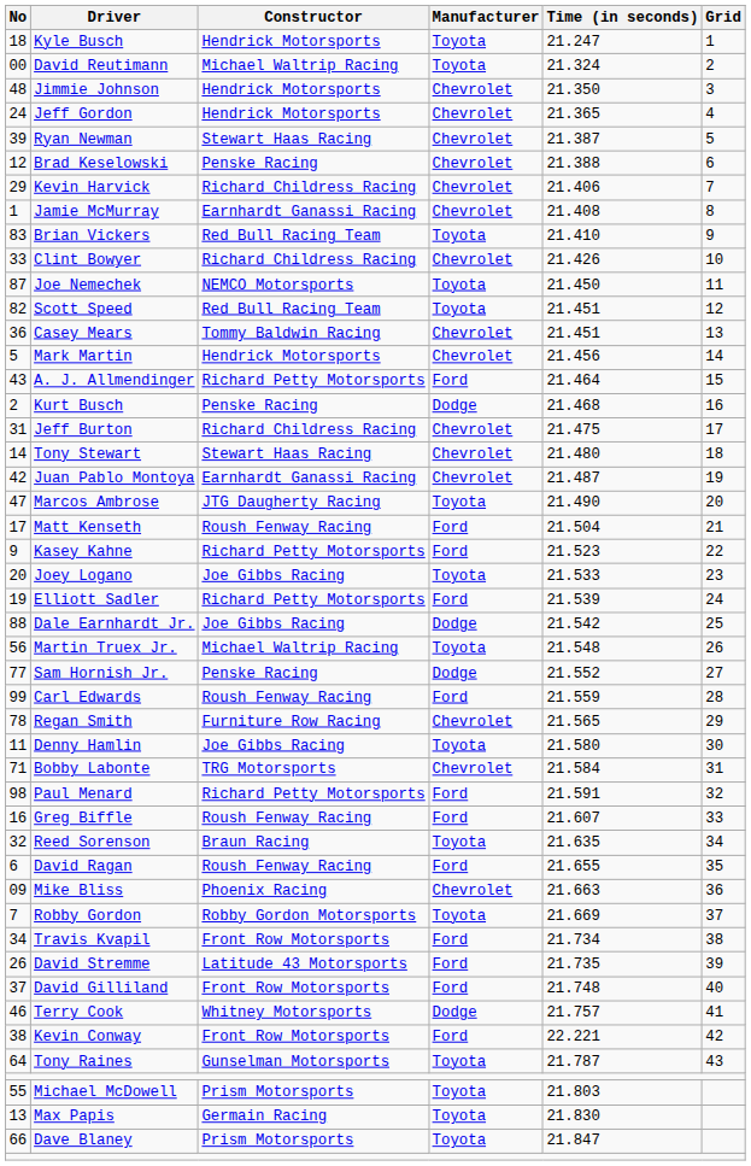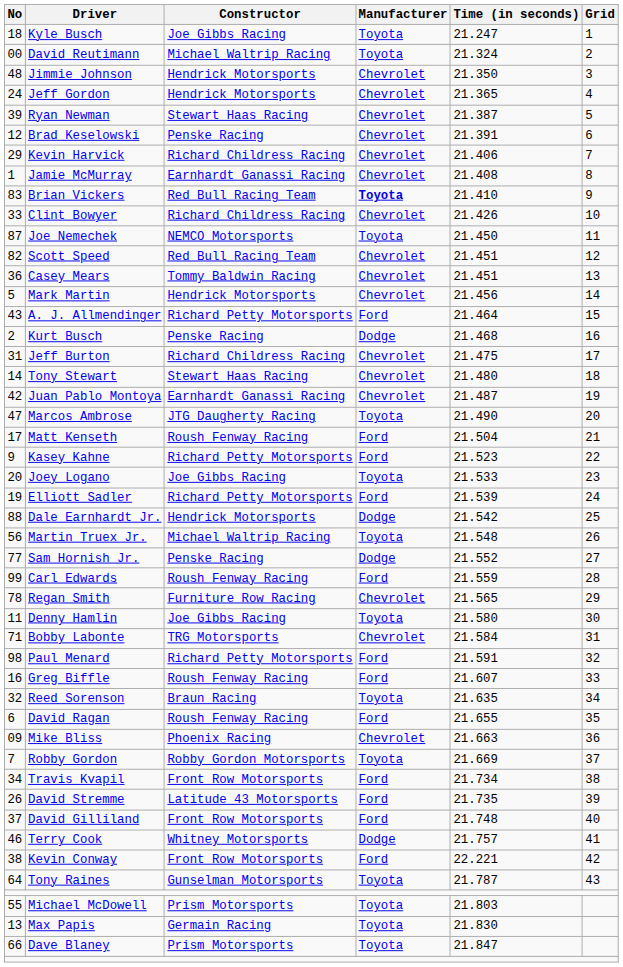 <table class="wikitable">
 <tr>
 <th>No</th>
 <th>Driver</th>
 <th>Constructor</th>
 <th>Manufacturer</th>
 <th>Time (in seconds)</th>
 <th>Grid</th>
 </tr>
 <tr>
 <td>18</td>
 <td><a href='#'>Kyle Busch</a></td>
-<td><a href='#'>Hendrick Motorsports</a></td>
+<td><a href='#'>Joe Gibbs Racing</a></td>
 <td><a href='#'>Toyota</a></td>
 <td>21.247</td>
 <td>1</td>
 </tr>
 <tr>
 <td>00</td>
 <td><a href='#'>David Reutimann</a></td>
 <td><a href='#'>Michael Waltrip Racing</a></td>
 <td><a href='#'>Toyota</a></td>
 <td>21.324</td>
 <td>2</td>
 </tr>
 <tr>
 <td>48</td>
 <td><a href='#'>Jimmie Johnson</a></td>
 <td><a href='#'>Hendrick Motorsports</a></td>
 <td><a href='#'>Chevrolet</a></td>
 <td>21.350</td>
 <td>3</td>
 </tr>
 <tr>
 <td>24</td>
 <td><a href='#'>Jeff Gordon</a></td>
 <td><a href='#'>Hendrick Motorsports</a></td>
 <td><a href='#'>Chevrolet</a></td>
 <td>21.365</td>
 <td>4</td>
 </tr>
 <tr>
 <td>39</td>
 <td><a href='#'>Ryan Newman</a></td>
 <td><a href='#'>Stewart Haas Racing</a></td>
 <td><a href='#'>Chevrolet</a></td>
 <td>21.387</td>
 <td>5</td>
 </tr>
 <tr>
 <td>12</td>
 <td><a href='#'>Brad Keselowski</a></td>
 <td><a href='#'>Penske Racing</a></td>
 <td><a href='#'>Chevrolet</a></td>
-<td>21.388</td>
+<td>21.391</td>
 <td>6</td>
 </tr>
 <tr>
 <td>29</td>
 <td><a href='#'>Kevin Harvick</a></td>
 <td><a href='#'>Richard Childress Racing</a></td>
 <td><a href='#'>Chevrolet</a></td>
 <td>21.406</td>
 <td>7</td>
 </tr>
 <tr>
 <td>1</td>
 <td><a href='#'>Jamie McMurray</a></td>
 <td><a href='#'>Earnhardt Ganassi Racing</a></td>
 <td><a href='#'>Chevrolet</a></td>
 <td>21.408</td>
 <td>8</td>
 </tr>
 <tr>
 <td>83</td>
 <td><a href='#'>Brian Vickers</a></td>
 <td><a href='#'>Red Bull Racing Team</a></td>
-<td><a href='#'>Toyota</a></td>
+<td><strong><a href='#'>Toyota</a></strong></td>
 <td>21.410</td>
 <td>9</td>
 </tr>
 <tr>
 <td>33</td>
 <td><a href='#'>Clint Bowyer</a></td>
 <td><a href='#'>Richard Childress Racing</a></td>
 <td><a href='#'>Chevrolet</a></td>
 <td>21.426</td>
 <td>10</td>
 </tr>
 <tr>
 <td>87</td>
 <td><a href='#'>Joe Nemechek</a></td>
 <td><a href='#'>NEMCO Motorsports</a></td>
 <td><a href='#'>Toyota</a></td>
 <td>21.450</td>
 <td>11</td>
 </tr>
 <tr>
 <td>82</td>
 <td><a href='#'>Scott Speed</a></td>
 <td><a href='#'>Red Bull Racing Team</a></td>
-<td><a href='#'>Toyota</a></td>
+<td><a href='#'>Chevrolet</a></td>
 <td>21.451</td>
 <td>12</td>
 </tr>
 <tr>
 <td>36</td>
 <td><a href='#'>Casey Mears</a></td>
 <td><a href='#'>Tommy Baldwin Racing</a></td>
 <td><a href='#'>Chevrolet</a></td>
 <td>21.451</td>
 <td>13</td>
 </tr>
 <tr>
 <td>5</td>
 <td><a href='#'>Mark Martin</a></td>
 <td><a href='#'>Hendrick Motorsports</a></td>
 <td><a href='#'>Chevrolet</a></td>
 <td>21.456</td>
 <td>14</td>
 </tr>
 <tr>
 <td>43</td>
 <td><a href='#'>A. J. Allmendinger</a></td>
 <td><a href='#'>Richard Petty Motorsports</a></td>
 <td><a href='#'>Ford</a></td>
 <td>21.464</td>
 <td>15</td>
 </tr>
 <tr>
 <td>2</td>
 <td><a href='#'>Kurt Busch</a></td>
 <td><a href='#'>Penske Racing</a></td>
 <td><a href='#'>Dodge</a></td>
 <td>21.468</td>
 <td>16</td>
 </tr>
 <tr>
 <td>31</td>
 <td><a href='#'>Jeff Burton</a></td>
 <td><a href='#'>Richard Childress Racing</a></td>
 <td><a href='#'>Chevrolet</a></td>
 <td>21.475</td>
 <td>17</td>
 </tr>
 <tr>
 <td>14</td>
 <td><a href='#'>Tony Stewart</a></td>
 <td><a href='#'>Stewart Haas Racing</a></td>
 <td><a href='#'>Chevrolet</a></td>
 <td>21.480</td>
 <td>18</td>
 </tr>
 <tr>
 <td>42</td>
 <td><a href='#'>Juan Pablo Montoya</a></td>
 <td><a href='#'>Earnhardt Ganassi Racing</a></td>
 <td><a href='#'>Chevrolet</a></td>
 <td>21.487</td>
 <td>19</td>
 </tr>
 <tr>
 <td>47</td>
 <td><a href='#'>Marcos Ambrose</a></td>
 <td><a href='#'>JTG Daugherty Racing</a></td>
 <td><a href='#'>Toyota</a></td>
 <td>21.490</td>
 <td>20</td>
 </tr>
 <tr>
 <td>17</td>
 <td><a href='#'>Matt Kenseth</a></td>
 <td><a href='#'>Roush Fenway Racing</a></td>
 <td><a href='#'>Ford</a></td>
 <td>21.504</td>
 <td>21</td>
 </tr>
 <tr>
 <td>9</td>
 <td><a href='#'>Kasey Kahne</a></td>
 <td><a href='#'>Richard Petty Motorsports</a></td>
 <td><a href='#'>Ford</a></td>
 <td>21.523</td>
 <td>22</td>
 </tr>
 <tr>
 <td>20</td>
 <td><a href='#'>Joey Logano</a></td>
 <td><a href='#'>Joe Gibbs Racing</a></td>
 <td><a href='#'>Toyota</a></td>
 <td>21.533</td>
 <td>23</td>
 </tr>
 <tr>
 <td>19</td>
 <td><a href='#'>Elliott Sadler</a></td>
 <td><a href='#'>Richard Petty Motorsports</a></td>
 <td><a href='#'>Ford</a></td>
 <td>21.539</td>
 <td>24</td>
 </tr>
 <tr>
 <td>88</td>
 <td><a href='#'>Dale Earnhardt Jr.</a></td>
-<td><a href='#'>Joe Gibbs Racing</a></td>
+<td><a href='#'>Hendrick Motorsports</a></td>
 <td><a href='#'>Dodge</a></td>
 <td>21.542</td>
 <td>25</td>
 </tr>
 <tr>
 <td>56</td>
 <td><a href='#'>Martin Truex Jr.</a></td>
 <td><a href='#'>Michael Waltrip Racing</a></td>
 <td><a href='#'>Toyota</a></td>
 <td>21.548</td>
 <td>26</td>
 </tr>
 <tr>
 <td>77</td>
 <td><a href='#'>Sam Hornish Jr.</a></td>
 <td><a href='#'>Penske Racing</a></td>
 <td><a href='#'>Dodge</a></td>
 <td>21.552</td>
 <td>27</td>
 </tr>
 <tr>
 <td>99</td>
 <td><a href='#'>Carl Edwards</a></td>
 <td><a href='#'>Roush Fenway Racing</a></td>
 <td><a href='#'>Ford</a></td>
 <td>21.559</td>
 <td>28</td>
 </tr>
 <tr>
 <td>78</td>
 <td><a href='#'>Regan Smith</a></td>
 <td><a href='#'>Furniture Row Racing</a></td>
 <td><a href='#'>Chevrolet</a></td>
 <td>21.565</td>
 <td>29</td>
 </tr>
 <tr>
 <td>11</td>
 <td><a href='#'>Denny Hamlin</a></td>
 <td><a href='#'>Joe Gibbs Racing</a></td>
 <td><a href='#'>Toyota</a></td>
 <td>21.580</td>
 <td>30</td>
 </tr>
 <tr>
 <td>71</td>
 <td><a href='#'>Bobby Labonte</a></td>
 <td><a href='#'>TRG Motorsports</a></td>
 <td><a href='#'>Chevrolet</a></td>
 <td>21.584</td>
 <td>31</td>
 </tr>
 <tr>
 <td>98</td>
 <td><a href='#'>Paul Menard</a></td>
 <td><a href='#'>Richard Petty Motorsports</a></td>
 <td><a href='#'>Ford</a></td>
 <td>21.591</td>
 <td>32</td>
 </tr>
 <tr>
 <td>16</td>
 <td><a href='#'>Greg Biffle</a></td>
 <td><a href='#'>Roush Fenway Racing</a></td>
 <td><a href='#'>Ford</a></td>
 <td>21.607</td>
 <td>33</td>
 </tr>
 <tr>
 <td>32</td>
 <td><a href='#'>Reed Sorenson</a></td>
 <td><a href='#'>Braun Racing</a></td>
 <td><a href='#'>Toyota</a></td>
 <td>21.635</td>
 <td>34</td>
 </tr>
 <tr>
 <td>6</td>
 <td><a href='#'>David Ragan</a></td>
 <td><a href='#'>Roush Fenway Racing</a></td>
 <td><a href='#'>Ford</a></td>
 <td>21.655</td>
 <td>35</td>
 </tr>
 <tr>
 <td>09</td>
 <td><a href='#'>Mike Bliss</a></td>
 <td><a href='#'>Phoenix Racing</a></td>
 <td><a href='#'>Chevrolet</a></td>
 <td>21.663</td>
 <td>36</td>
 </tr>
 <tr>
 <td>7</td>
 <td><a href='#'>Robby Gordon</a></td>
 <td><a href='#'>Robby Gordon Motorsports</a></td>
 <td><a href='#'>Toyota</a></td>
 <td>21.669</td>
 <td>37</td>
 </tr>
 <tr>
 <td>34</td>
 <td><a href='#'>Travis Kvapil</a></td>
 <td><a href='#'>Front Row Motorsports</a></td>
 <td><a href='#'>Ford</a></td>
 <td>21.734</td>
 <td>38</td>
 </tr>
 <tr>
 <td>26</td>
 <td><a href='#'>David Stremme</a></td>
 <td><a href='#'>Latitude 43 Motorsports</a></td>
 <td><a href='#'>Ford</a></td>
 <td>21.735</td>
 <td>39</td>
 </tr>
 <tr>
 <td>37</td>
 <td><a href='#'>David Gilliland</a></td>
 <td><a href='#'>Front Row Motorsports</a></td>
 <td><a href='#'>Ford</a></td>
 <td>21.748</td>
 <td>40</td>
 </tr>
 <tr>
 <td>46</td>
 <td><a href='#'>Terry Cook</a></td>
 <td><a href='#'>Whitney Motorsports</a></td>
 <td><a href='#'>Dodge</a></td>
 <td>21.757</td>
 <td>41</td>
 </tr>
 <tr>
 <td>38</td>
 <td><a href='#'>Kevin Conway</a></td>
 <td><a href='#'>Front Row Motorsports</a></td>
 <td><a href='#'>Ford</a></td>
 <td>22.221</td>
 <td>42</td>
 </tr>
 <tr>
 <td>64</td>
 <td><a href='#'>Tony Raines</a></td>
 <td><a href='#'>Gunselman Motorsports</a></td>
 <td><a href='#'>Toyota</a></td>
 <td>21.787</td>
 <td>43</td>
 </tr>
 <tr>
 <td colspan="6"></td>
 </tr>
 <tr>
 <td>55</td>
 <td><a href='#'>Michael McDowell</a></td>
 <td><a href='#'>Prism Motorsports</a></td>
 <td><a href='#'>Toyota</a></td>
 <td>21.803</td>
 <td></td>
 </tr>
 <tr>
 <td>13</td>
 <td><a href='#'>Max Papis</a></td>
 <td><a href='#'>Germain Racing</a></td>
 <td><a href='#'>Toyota</a></td>
 <td>21.830</td>
 <td></td>
 </tr>
 <tr>
 <td>66</td>
 <td><a href='#'>Dave Blaney</a></td>
 <td><a href='#'>Prism Motorsports</a></td>
 <td><a href='#'>Toyota</a></td>
 <td>21.847</td>
 <td></td>
 </tr>
 <tr>
 <td colspan="8"></td>
 </tr>
 </table>
